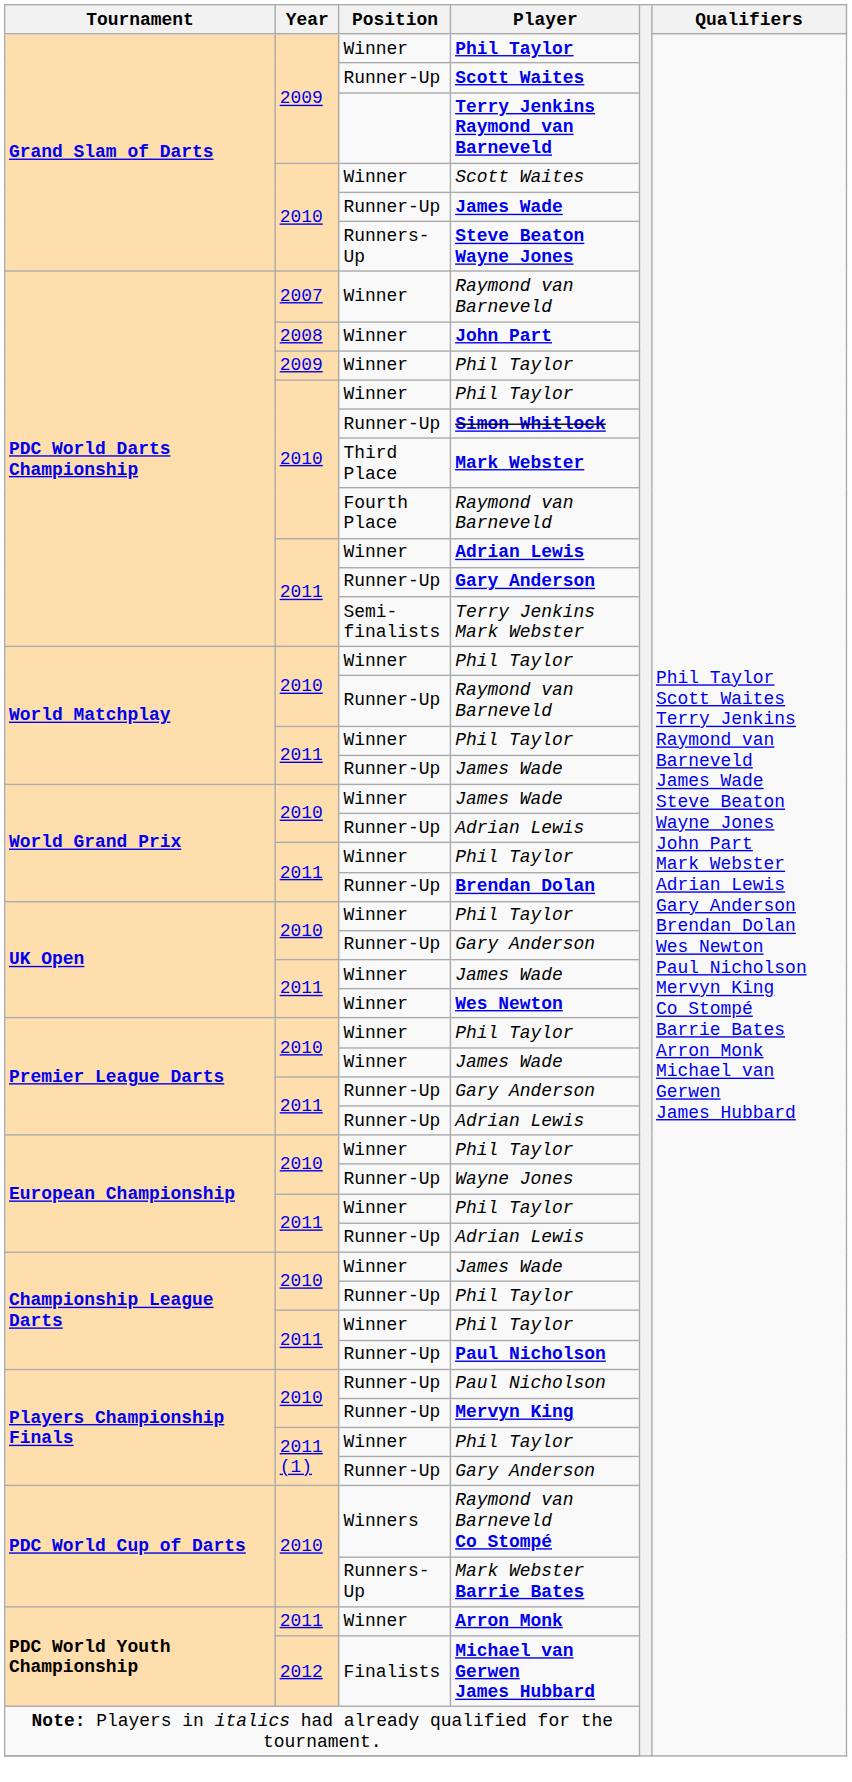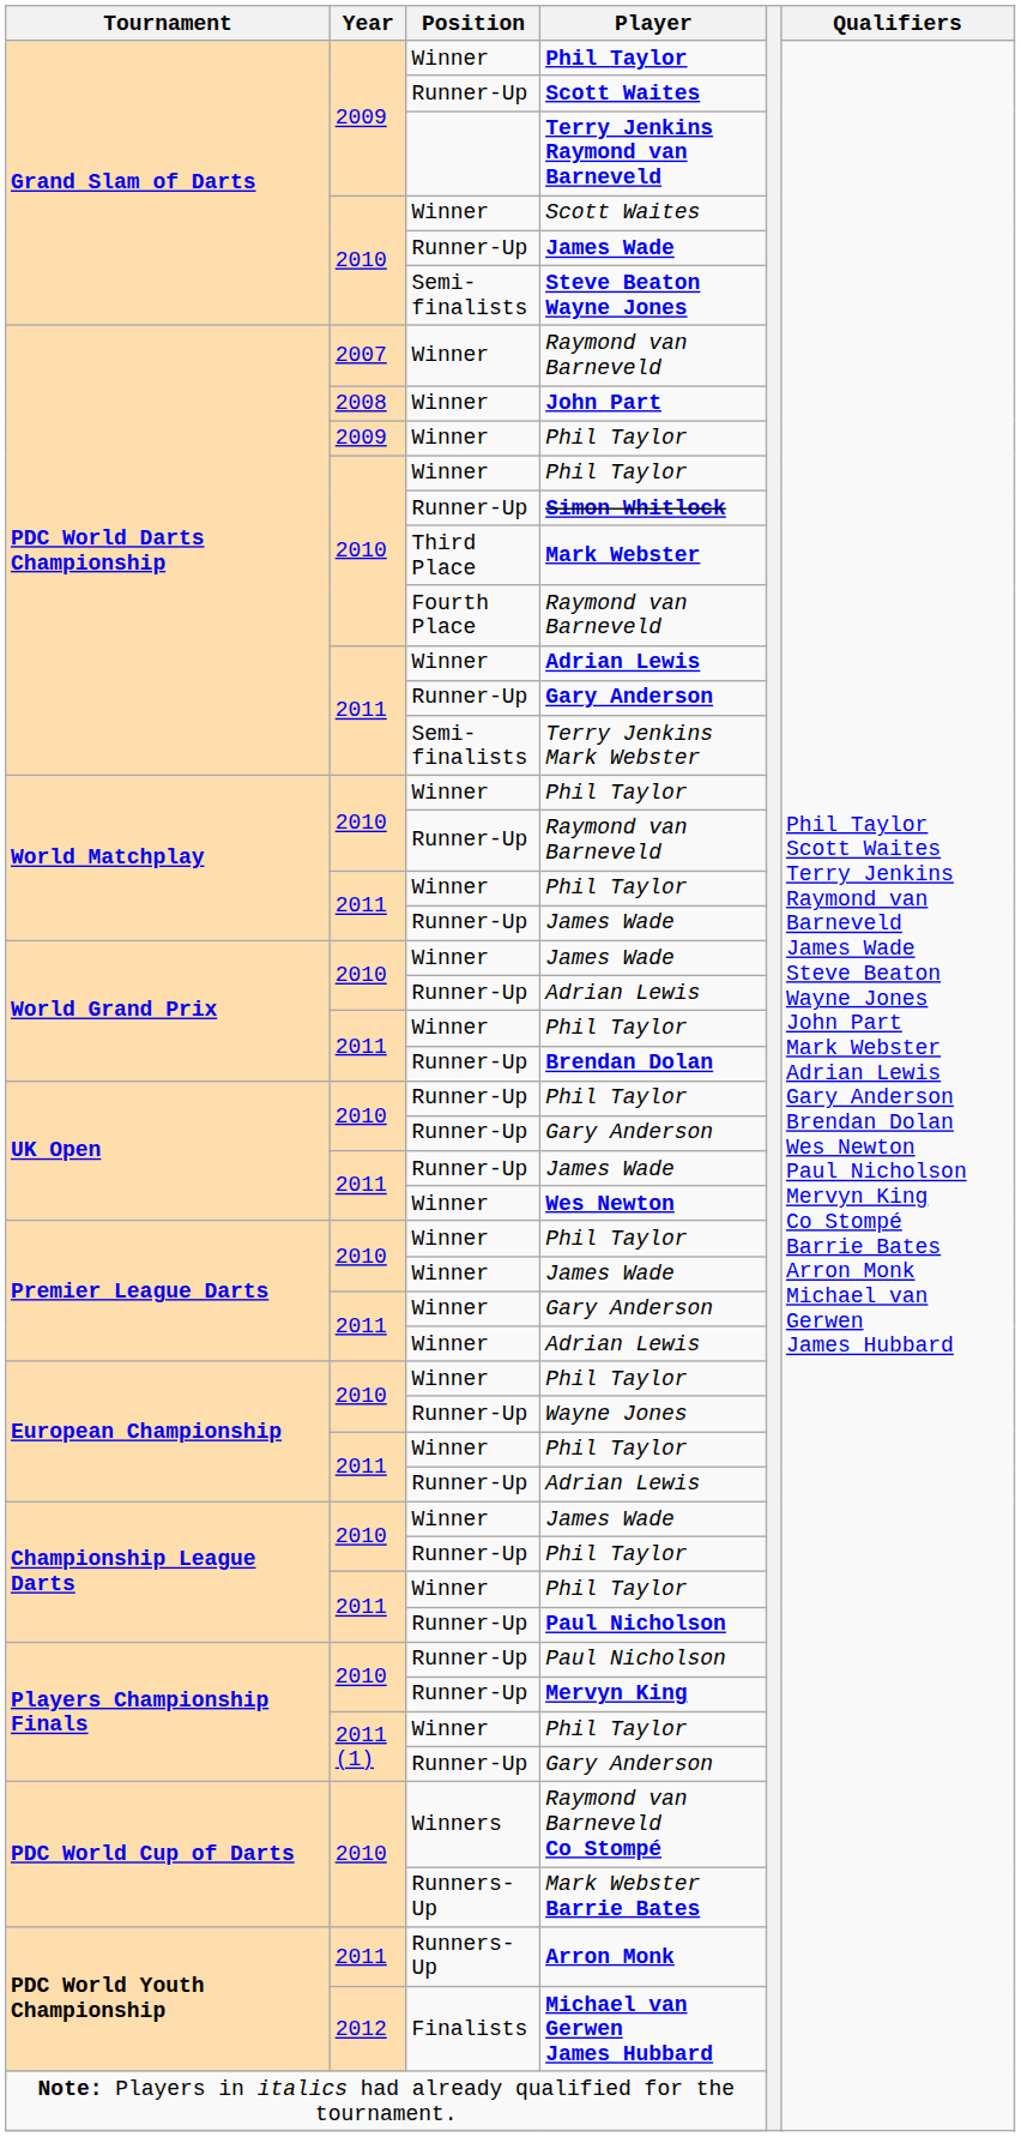 <table class="wikitable">
 <tr>
 <th width=300>Tournament</th>
 <th width=50>Year</th>
 <th width=80>Position</th>
 <th width=200>Player</th>
 <th rowspan=55 width=5></th>
 <th width=200>Qualifiers</th>
 </tr>
 <tr>
 <td rowspan="6" style="background:#ffdead;"><strong><a href='#'>Grand Slam of Darts</a></strong></td>
 <td rowspan="3" style="background:#ffdead;"><a href='#'>2009</a></td>
 <td>Winner</td>
 <td> <strong><a href='#'>Phil Taylor</a></strong></td>
 <td rowspan=54> <a href='#'>Phil Taylor</a><br> <a href='#'>Scott Waites</a><br> <a href='#'>Terry Jenkins</a><br> <a href='#'>Raymond van Barneveld</a><br> <a href='#'>James Wade</a><br> <a href='#'>Steve Beaton</a><br> <a href='#'>Wayne Jones</a><br> <a href='#'>John Part</a><br> <a href='#'>Mark Webster</a><br> <a href='#'>Adrian Lewis</a><br> <a href='#'>Gary Anderson</a><br> <a href='#'>Brendan Dolan</a><br> <a href='#'>Wes Newton</a><br> <a href='#'>Paul Nicholson</a><br> <a href='#'>Mervyn King</a><br> <a href='#'>Co Stompé</a><br> <a href='#'>Barrie Bates</a><br> <a href='#'>Arron Monk</a><br> <a href='#'>Michael van Gerwen</a><br> <a href='#'>James Hubbard</a></td>
 </tr>
 <tr>
 <td>Runner-Up</td>
 <td> <strong><a href='#'>Scott Waites</a></strong></td>
 </tr>
 <tr>
 <td></td>
 <td> <strong><a href='#'>Terry Jenkins</a></strong><br> <strong><a href='#'>Raymond van Barneveld</a></strong></td>
 </tr>
 <tr>
 <td rowspan="3" style="background:#ffdead;"><a href='#'>2010</a></td>
 <td>Winner</td>
 <td> <em>Scott Waites</em></td>
 </tr>
 <tr>
 <td>Runner-Up</td>
 <td> <strong><a href='#'>James Wade</a></strong></td>
 </tr>
 <tr>
-<td>Runners-Up</td>
+<td>Semi-finalists</td>
 <td> <strong><a href='#'>Steve Beaton</a></strong><br> <strong><a href='#'>Wayne Jones</a></strong></td>
 </tr>
 <tr>
 <td rowspan="10" style="background:#ffdead;"><strong><a href='#'>PDC World Darts Championship</a></strong></td>
 <td rowspan="1" style="background:#ffdead;"><a href='#'>2007</a></td>
 <td>Winner</td>
 <td> <em>Raymond van Barneveld</em></td>
 </tr>
 <tr>
 <td rowspan="1" style="background:#ffdead;"><a href='#'>2008</a></td>
 <td>Winner</td>
 <td> <strong><a href='#'>John Part</a></strong></td>
 </tr>
 <tr>
 <td rowspan="1" style="background:#ffdead;"><a href='#'>2009</a></td>
 <td>Winner</td>
 <td> <em>Phil Taylor</em></td>
 </tr>
 <tr>
 <td rowspan="4" style="background:#ffdead;"><a href='#'>2010</a></td>
 <td>Winner</td>
 <td> <em>Phil Taylor</em></td>
 </tr>
 <tr>
 <td>Runner-Up</td>
 <td> <s><strong><a href='#'>Simon Whitlock</a></strong></s></td>
 </tr>
 <tr>
 <td>Third Place</td>
 <td> <strong><a href='#'>Mark Webster</a></strong></td>
 </tr>
 <tr>
 <td>Fourth Place</td>
 <td> <em>Raymond van Barneveld</em></td>
 </tr>
 <tr>
 <td rowspan="3" style="background:#ffdead;"><a href='#'>2011</a></td>
 <td>Winner</td>
 <td> <strong><a href='#'>Adrian Lewis</a></strong></td>
 </tr>
 <tr>
 <td>Runner-Up</td>
 <td> <strong><a href='#'>Gary Anderson</a></strong></td>
 </tr>
 <tr>
 <td>Semi-finalists</td>
 <td> <em>Terry Jenkins</em><br> <em>Mark Webster</em></td>
 </tr>
 <tr>
 <td rowspan="4" style="background:#ffdead;"><strong><a href='#'>World Matchplay</a></strong></td>
 <td rowspan="2" style="background:#ffdead;"><a href='#'>2010</a></td>
 <td>Winner</td>
 <td> <em>Phil Taylor</em></td>
 </tr>
 <tr>
 <td>Runner-Up</td>
 <td> <em>Raymond van Barneveld</em></td>
 </tr>
 <tr>
 <td rowspan="2" style="background:#ffdead;"><a href='#'>2011</a></td>
 <td>Winner</td>
 <td> <em>Phil Taylor</em></td>
 </tr>
 <tr>
 <td>Runner-Up</td>
 <td> <em>James Wade</em></td>
 </tr>
 <tr>
 <td rowspan="4" style="background:#ffdead;"><strong><a href='#'>World Grand Prix</a></strong></td>
 <td rowspan="2" style="background:#ffdead;"><a href='#'>2010</a></td>
 <td>Winner</td>
 <td> <em>James Wade</em></td>
 </tr>
 <tr>
 <td>Runner-Up</td>
 <td> <em>Adrian Lewis</em></td>
 </tr>
 <tr>
 <td rowspan="2" style="background:#ffdead;"><a href='#'>2011</a></td>
 <td>Winner</td>
 <td> <em>Phil Taylor</em></td>
 </tr>
 <tr>
 <td>Runner-Up</td>
 <td> <strong><a href='#'>Brendan Dolan</a></strong></td>
 </tr>
 <tr>
 <td rowspan="4" style="background:#ffdead;"><strong><a href='#'>UK Open</a></strong></td>
 <td rowspan="2" style="background:#ffdead;"><a href='#'>2010</a></td>
-<td>Winner</td>
+<td>Runner-Up</td>
 <td> <em>Phil Taylor</em></td>
 </tr>
 <tr>
 <td>Runner-Up</td>
 <td> <em>Gary Anderson</em></td>
 </tr>
 <tr>
 <td rowspan="2" style="background:#ffdead;"><a href='#'>2011</a></td>
-<td>Winner</td>
+<td>Runner-Up</td>
 <td> <em>James Wade</em></td>
 </tr>
 <tr>
 <td>Winner</td>
 <td> <strong><a href='#'>Wes Newton</a></strong></td>
 </tr>
 <tr>
 <td rowspan="4" style="background:#ffdead;"><strong><a href='#'>Premier League Darts</a></strong></td>
 <td rowspan="2" style="background:#ffdead;"><a href='#'>2010</a></td>
 <td>Winner</td>
 <td> <em>Phil Taylor</em></td>
 </tr>
 <tr>
 <td>Winner</td>
 <td> <em>James Wade</em></td>
 </tr>
 <tr>
 <td rowspan="2" style="background:#ffdead;"><a href='#'>2011</a></td>
-<td>Runner-Up</td>
+<td>Winner</td>
 <td> <em>Gary Anderson</em></td>
 </tr>
 <tr>
-<td>Runner-Up</td>
+<td>Winner</td>
 <td> <em>Adrian Lewis</em></td>
 </tr>
 <tr>
 <td rowspan="4" style="background:#ffdead;"><strong><a href='#'>European Championship</a></strong></td>
 <td rowspan="2" style="background:#ffdead;"><a href='#'>2010</a></td>
 <td>Winner</td>
 <td> <em>Phil Taylor</em></td>
 </tr>
 <tr>
 <td>Runner-Up</td>
 <td> <em>Wayne Jones</em></td>
 </tr>
 <tr>
 <td rowspan="2" style="background:#ffdead;"><a href='#'>2011</a></td>
 <td>Winner</td>
 <td> <em>Phil Taylor</em></td>
 </tr>
 <tr>
 <td>Runner-Up</td>
 <td> <em>Adrian Lewis</em></td>
 </tr>
 <tr>
 <td rowspan="4" style="background:#ffdead;"><strong><a href='#'>Championship League Darts</a></strong></td>
 <td rowspan="2" style="background:#ffdead;"><a href='#'>2010</a></td>
 <td>Winner</td>
 <td> <em>James Wade</em></td>
 </tr>
 <tr>
 <td>Runner-Up</td>
 <td> <em>Phil Taylor</em></td>
 </tr>
 <tr>
 <td rowspan="2" style="background:#ffdead;"><a href='#'>2011</a></td>
 <td>Winner</td>
 <td> <em>Phil Taylor</em></td>
 </tr>
 <tr>
 <td>Runner-Up</td>
 <td> <strong><a href='#'>Paul Nicholson</a></strong></td>
 </tr>
 <tr>
 <td rowspan="4" style="background:#ffdead;"><strong><a href='#'>Players Championship Finals</a></strong></td>
 <td rowspan="2" style="background:#ffdead;"><a href='#'>2010</a></td>
 <td>Runner-Up</td>
 <td> <em>Paul Nicholson</em></td>
 </tr>
 <tr>
 <td>Runner-Up</td>
 <td> <strong><a href='#'>Mervyn King</a></strong></td>
 </tr>
 <tr>
 <td rowspan="2" style="background:#ffdead;"><a href='#'>2011 (1)</a></td>
 <td>Winner</td>
 <td> <em>Phil Taylor</em></td>
 </tr>
 <tr>
 <td>Runner-Up</td>
 <td> <em>Gary Anderson</em></td>
 </tr>
 <tr>
 <td rowspan="2" style="background:#ffdead;"><strong><a href='#'>PDC World Cup of Darts</a></strong></td>
 <td rowspan="2" style="background:#ffdead;"><a href='#'>2010</a></td>
 <td>Winners</td>
 <td> <em>Raymond van Barneveld</em><br> <strong><a href='#'>Co Stompé</a></strong></td>
 </tr>
 <tr>
 <td>Runners-Up</td>
 <td> <em>Mark Webster</em><br> <strong><a href='#'>Barrie Bates</a></strong></td>
 </tr>
 <tr>
 <td rowspan="2" style="background:#ffdead;"><strong>PDC World Youth Championship</strong></td>
 <td rowspan="1" style="background:#ffdead;"><a href='#'>2011</a></td>
-<td>Winner</td>
+<td>Runners-Up</td>
 <td> <strong><a href='#'>Arron Monk</a></strong></td>
 </tr>
 <tr>
 <td style="background:#ffdead;"><a href='#'>2012</a></td>
 <td>Finalists</td>
 <td> <strong><a href='#'>Michael van Gerwen</a></strong> <br>  <strong><a href='#'>James Hubbard</a></strong></td>
 </tr>
 <tr>
 <td colspan=4 align=center><strong>Note:</strong> Players in <em>italics</em> had already qualified for the tournament.</td>
 </tr>
 <tr>
 </tr>
 </table>
